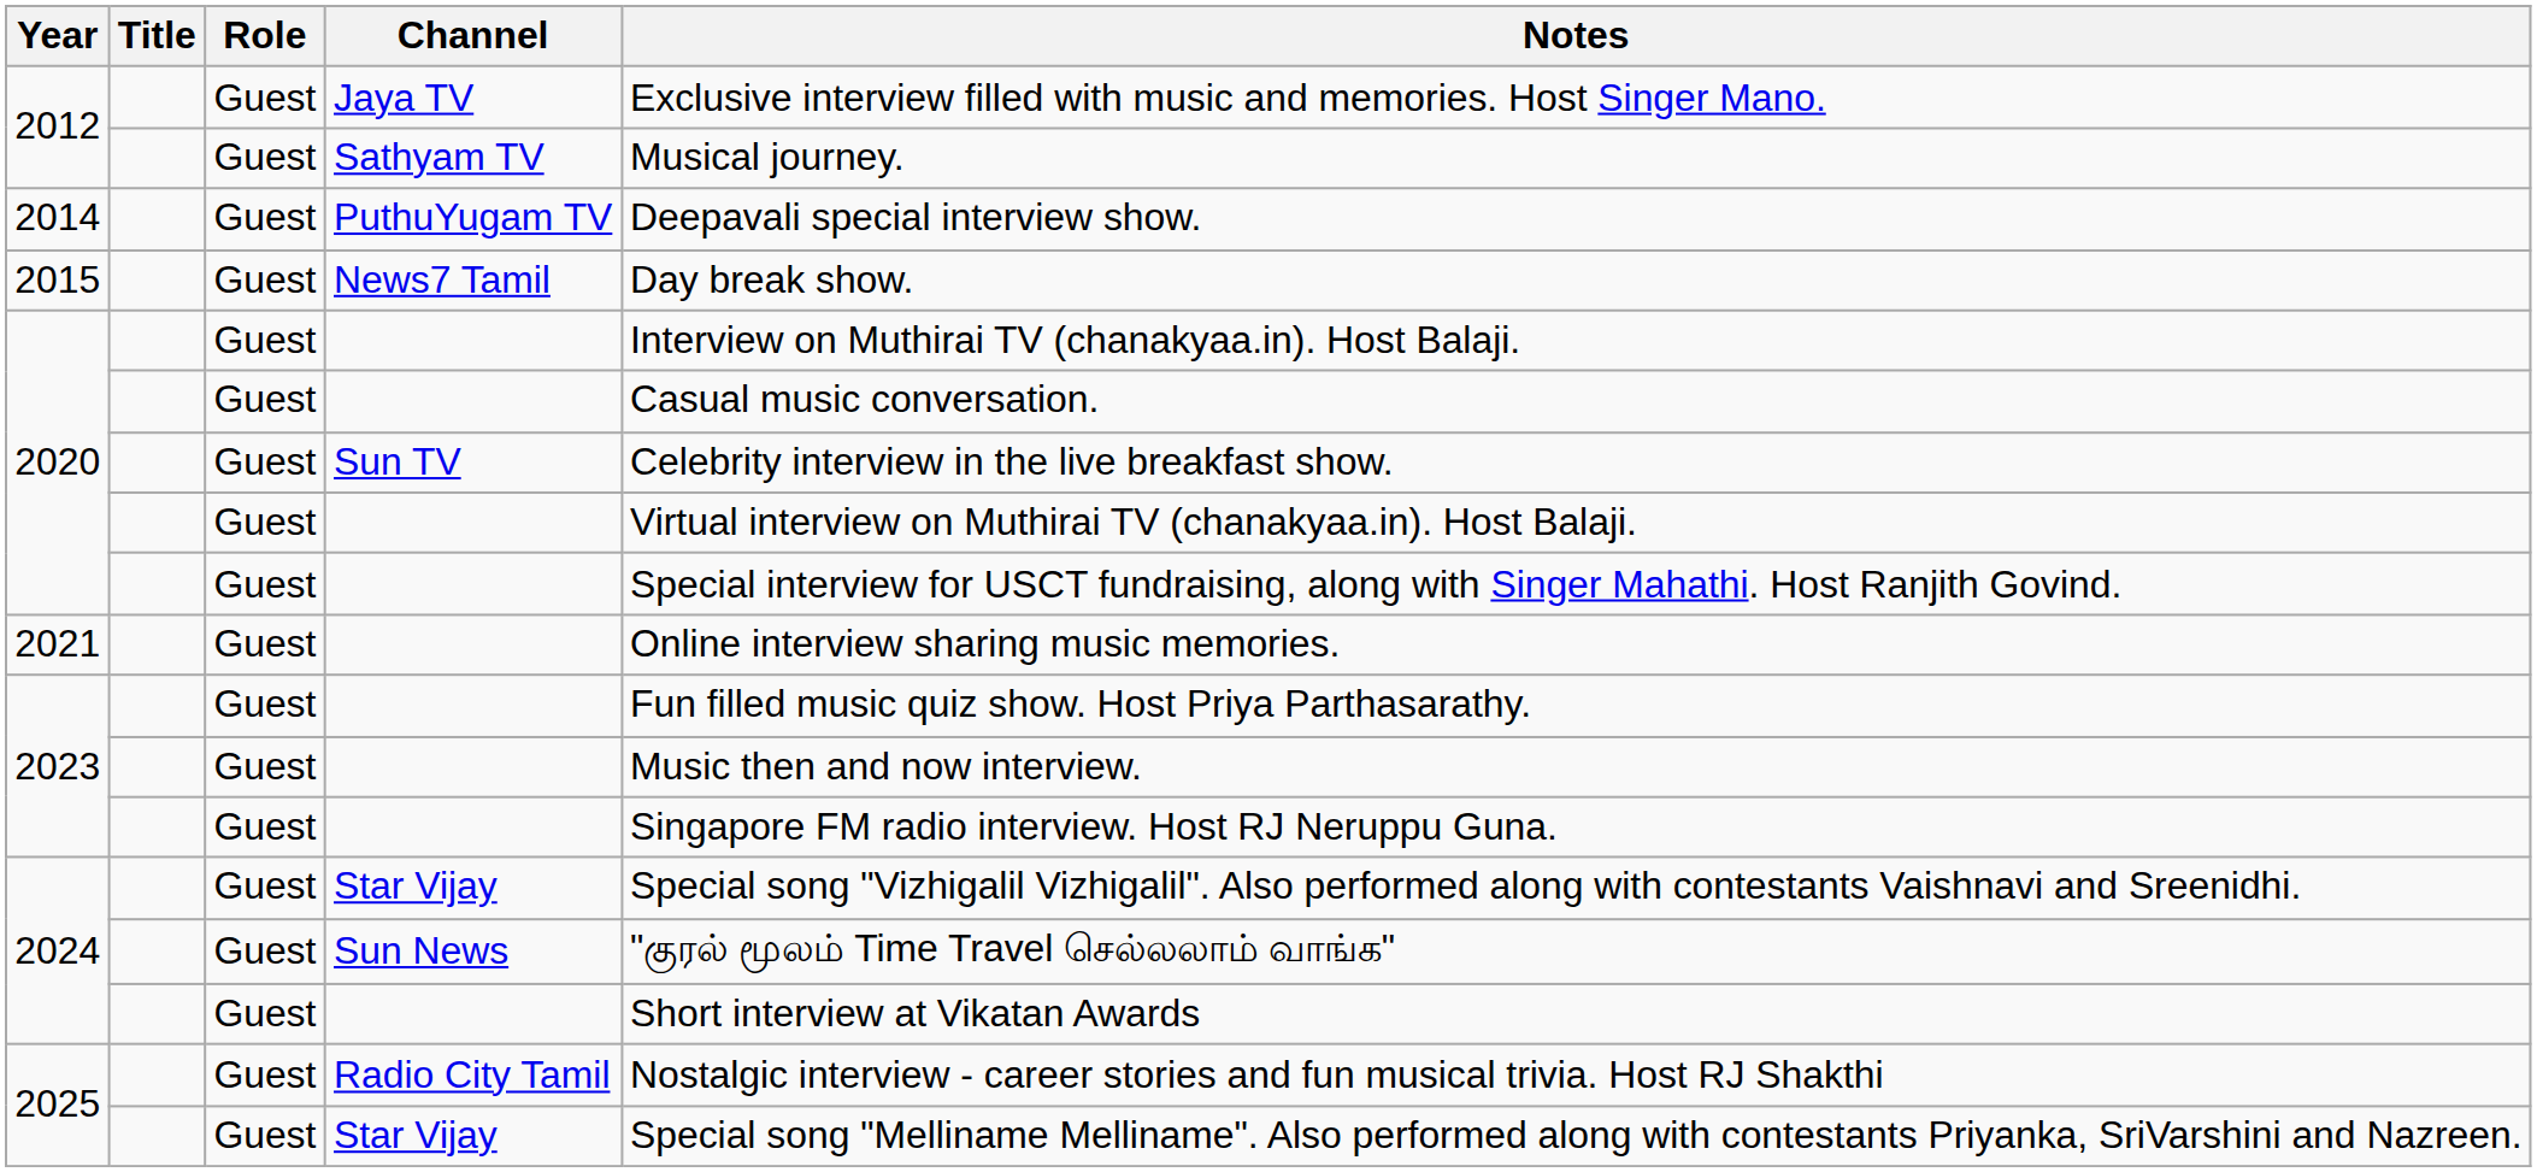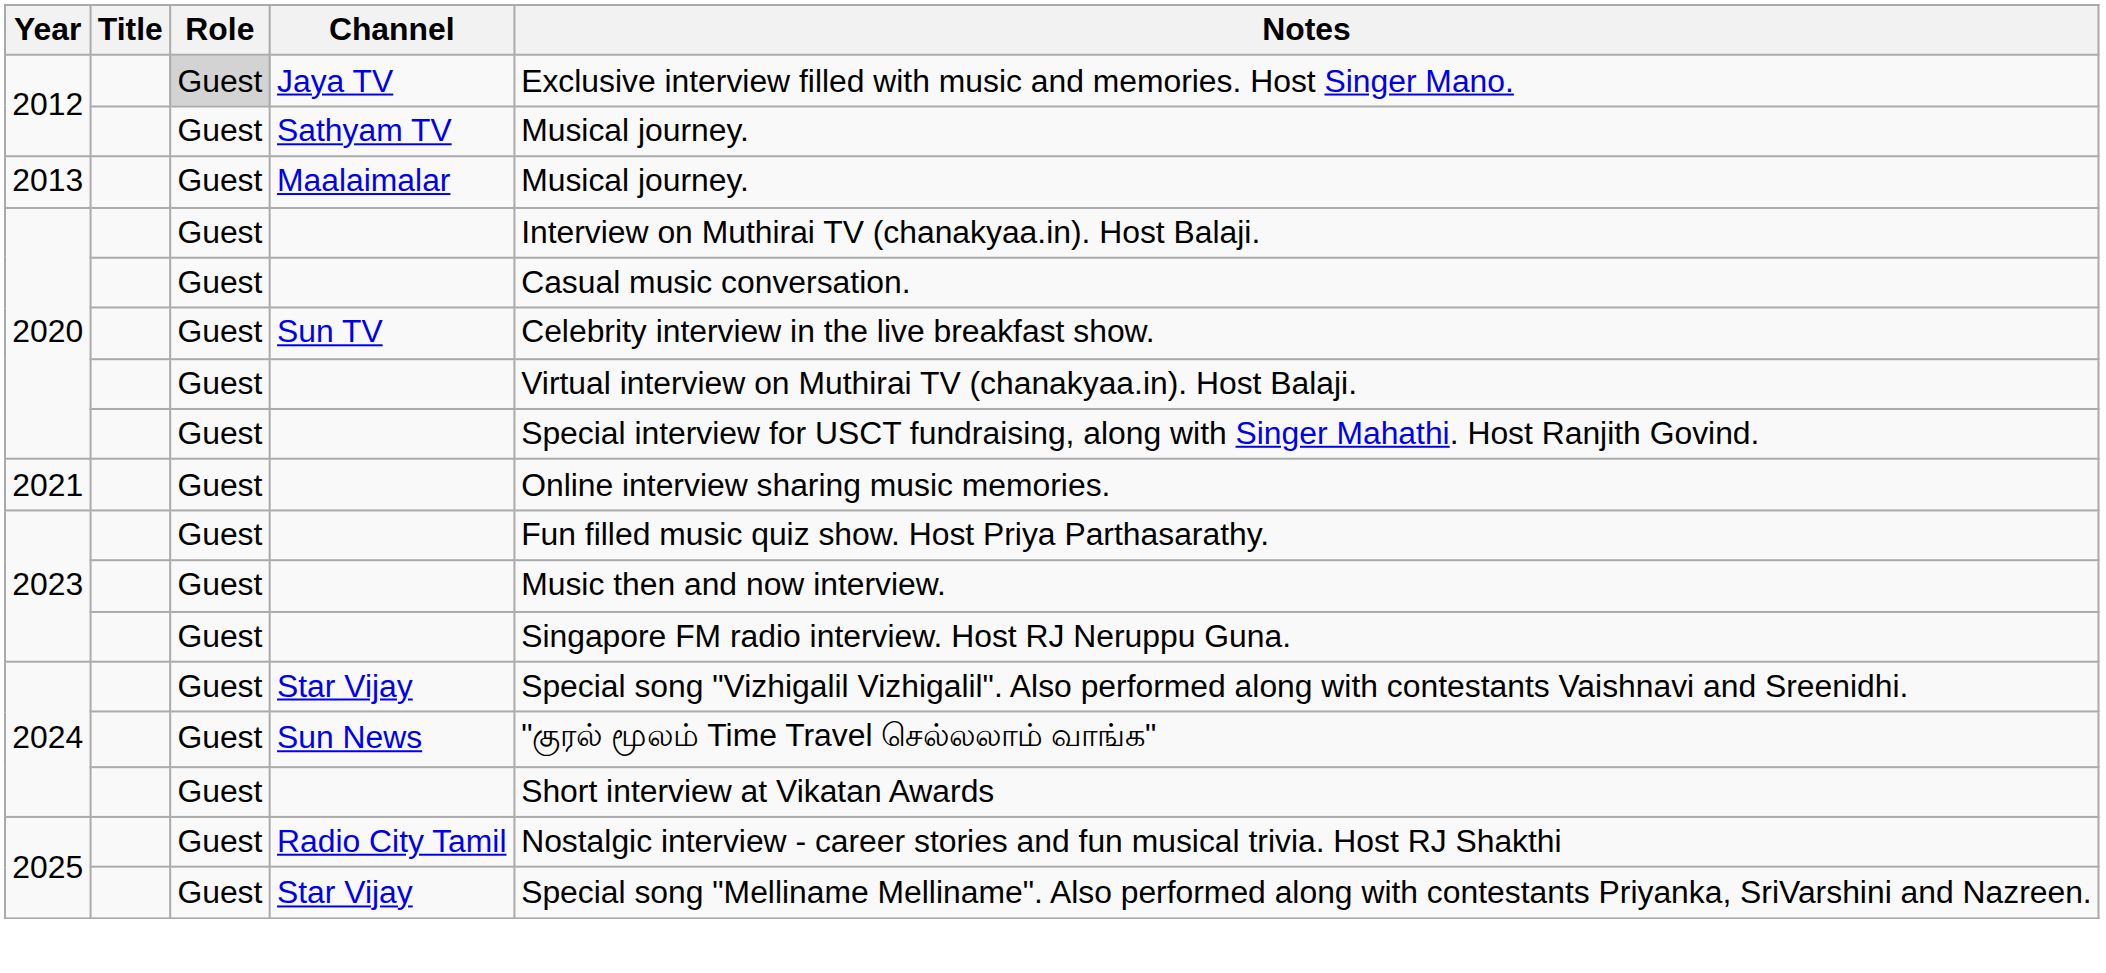 <table class="wikitable sortable">
 <tr>
 <th>Year</th>
 <th>Title</th>
 <th>Role</th>
 <th>Channel</th>
 <th>Notes</th>
 </tr>
 <tr>
 <td rowspan="2">2012</td>
 <td></td>
-<td>Guest</td>
+<td style="background: lightgrey;">Guest</td>
 <td><a href='#'>Jaya TV</a></td>
 <td>Exclusive interview filled with music and memories. Host <a href='#'>Singer Mano.</a></td>
 </tr>
 <tr>
 <td></td>
 <td>Guest</td>
 <td><a href='#'>Sathyam TV</a></td>
 <td>Musical journey.</td>
 </tr>
 <tr>
-<td>2014</td>
+<td>2013</td>
 <td></td>
 <td>Guest</td>
-<td><a href='#'>PuthuYugam TV</a></td>
-<td>Deepavali special interview show.</td>
-</tr>
-<tr>
-<td>2015</td>
-<td></td>
-<td>Guest</td>
-<td><a href='#'>News7 Tamil</a></td>
-<td>Day break show.</td>
+<td><a href='#'>Maalaimalar</a></td>
+<td>Musical journey.</td>
 </tr>
 <tr>
 <td rowspan="5">2020</td>
 <td></td>
 <td>Guest</td>
 <td></td>
 <td>Interview on Muthirai TV (chanakyaa.in). Host Balaji.</td>
 </tr>
 <tr>
 <td></td>
 <td>Guest</td>
 <td></td>
 <td>Casual music conversation.</td>
 </tr>
 <tr>
 <td></td>
 <td>Guest</td>
 <td><a href='#'>Sun TV</a></td>
 <td>Celebrity interview in the live breakfast show.</td>
 </tr>
 <tr>
 <td></td>
 <td>Guest</td>
 <td></td>
 <td>Virtual interview on Muthirai TV (chanakyaa.in). Host Balaji.</td>
 </tr>
 <tr>
 <td></td>
 <td>Guest</td>
 <td></td>
 <td>Special interview for USCT fundraising, along with <a href='#'>Singer Mahathi</a>. Host Ranjith Govind.</td>
 </tr>
 <tr>
 <td>2021</td>
 <td></td>
 <td>Guest</td>
 <td></td>
 <td>Online interview sharing music memories.</td>
 </tr>
 <tr>
 <td rowspan="3">2023</td>
 <td></td>
 <td>Guest</td>
 <td></td>
 <td>Fun filled music quiz show. Host Priya Parthasarathy.</td>
 </tr>
 <tr>
 <td></td>
 <td>Guest</td>
 <td></td>
 <td>Music then and now interview.</td>
 </tr>
 <tr>
 <td></td>
 <td>Guest</td>
 <td></td>
 <td>Singapore FM radio interview. Host RJ Neruppu Guna.</td>
 </tr>
 <tr>
 <td rowspan="3">2024</td>
 <td></td>
 <td>Guest</td>
 <td><a href='#'>Star Vijay</a></td>
 <td>Special song "Vizhigalil Vizhigalil". Also performed along with contestants Vaishnavi and Sreenidhi.</td>
 </tr>
 <tr>
 <td></td>
 <td>Guest</td>
 <td><a href='#'>Sun News</a></td>
 <td>"குரல் மூலம் Time Travel செல்லலாம் வாங்க"</td>
 </tr>
 <tr>
 <td></td>
 <td>Guest</td>
 <td></td>
 <td>Short interview at Vikatan Awards</td>
 </tr>
 <tr>
 <td rowspan="2">2025</td>
 <td></td>
 <td>Guest</td>
 <td><a href='#'>Radio City Tamil</a></td>
 <td>Nostalgic interview - career stories and fun musical trivia. Host RJ Shakthi</td>
 </tr>
 <tr>
 <td></td>
 <td>Guest</td>
 <td><a href='#'>Star Vijay</a></td>
 <td>Special song "Melliname Melliname". Also performed along with contestants Priyanka, SriVarshini and Nazreen.</td>
 </tr>
 </table>
